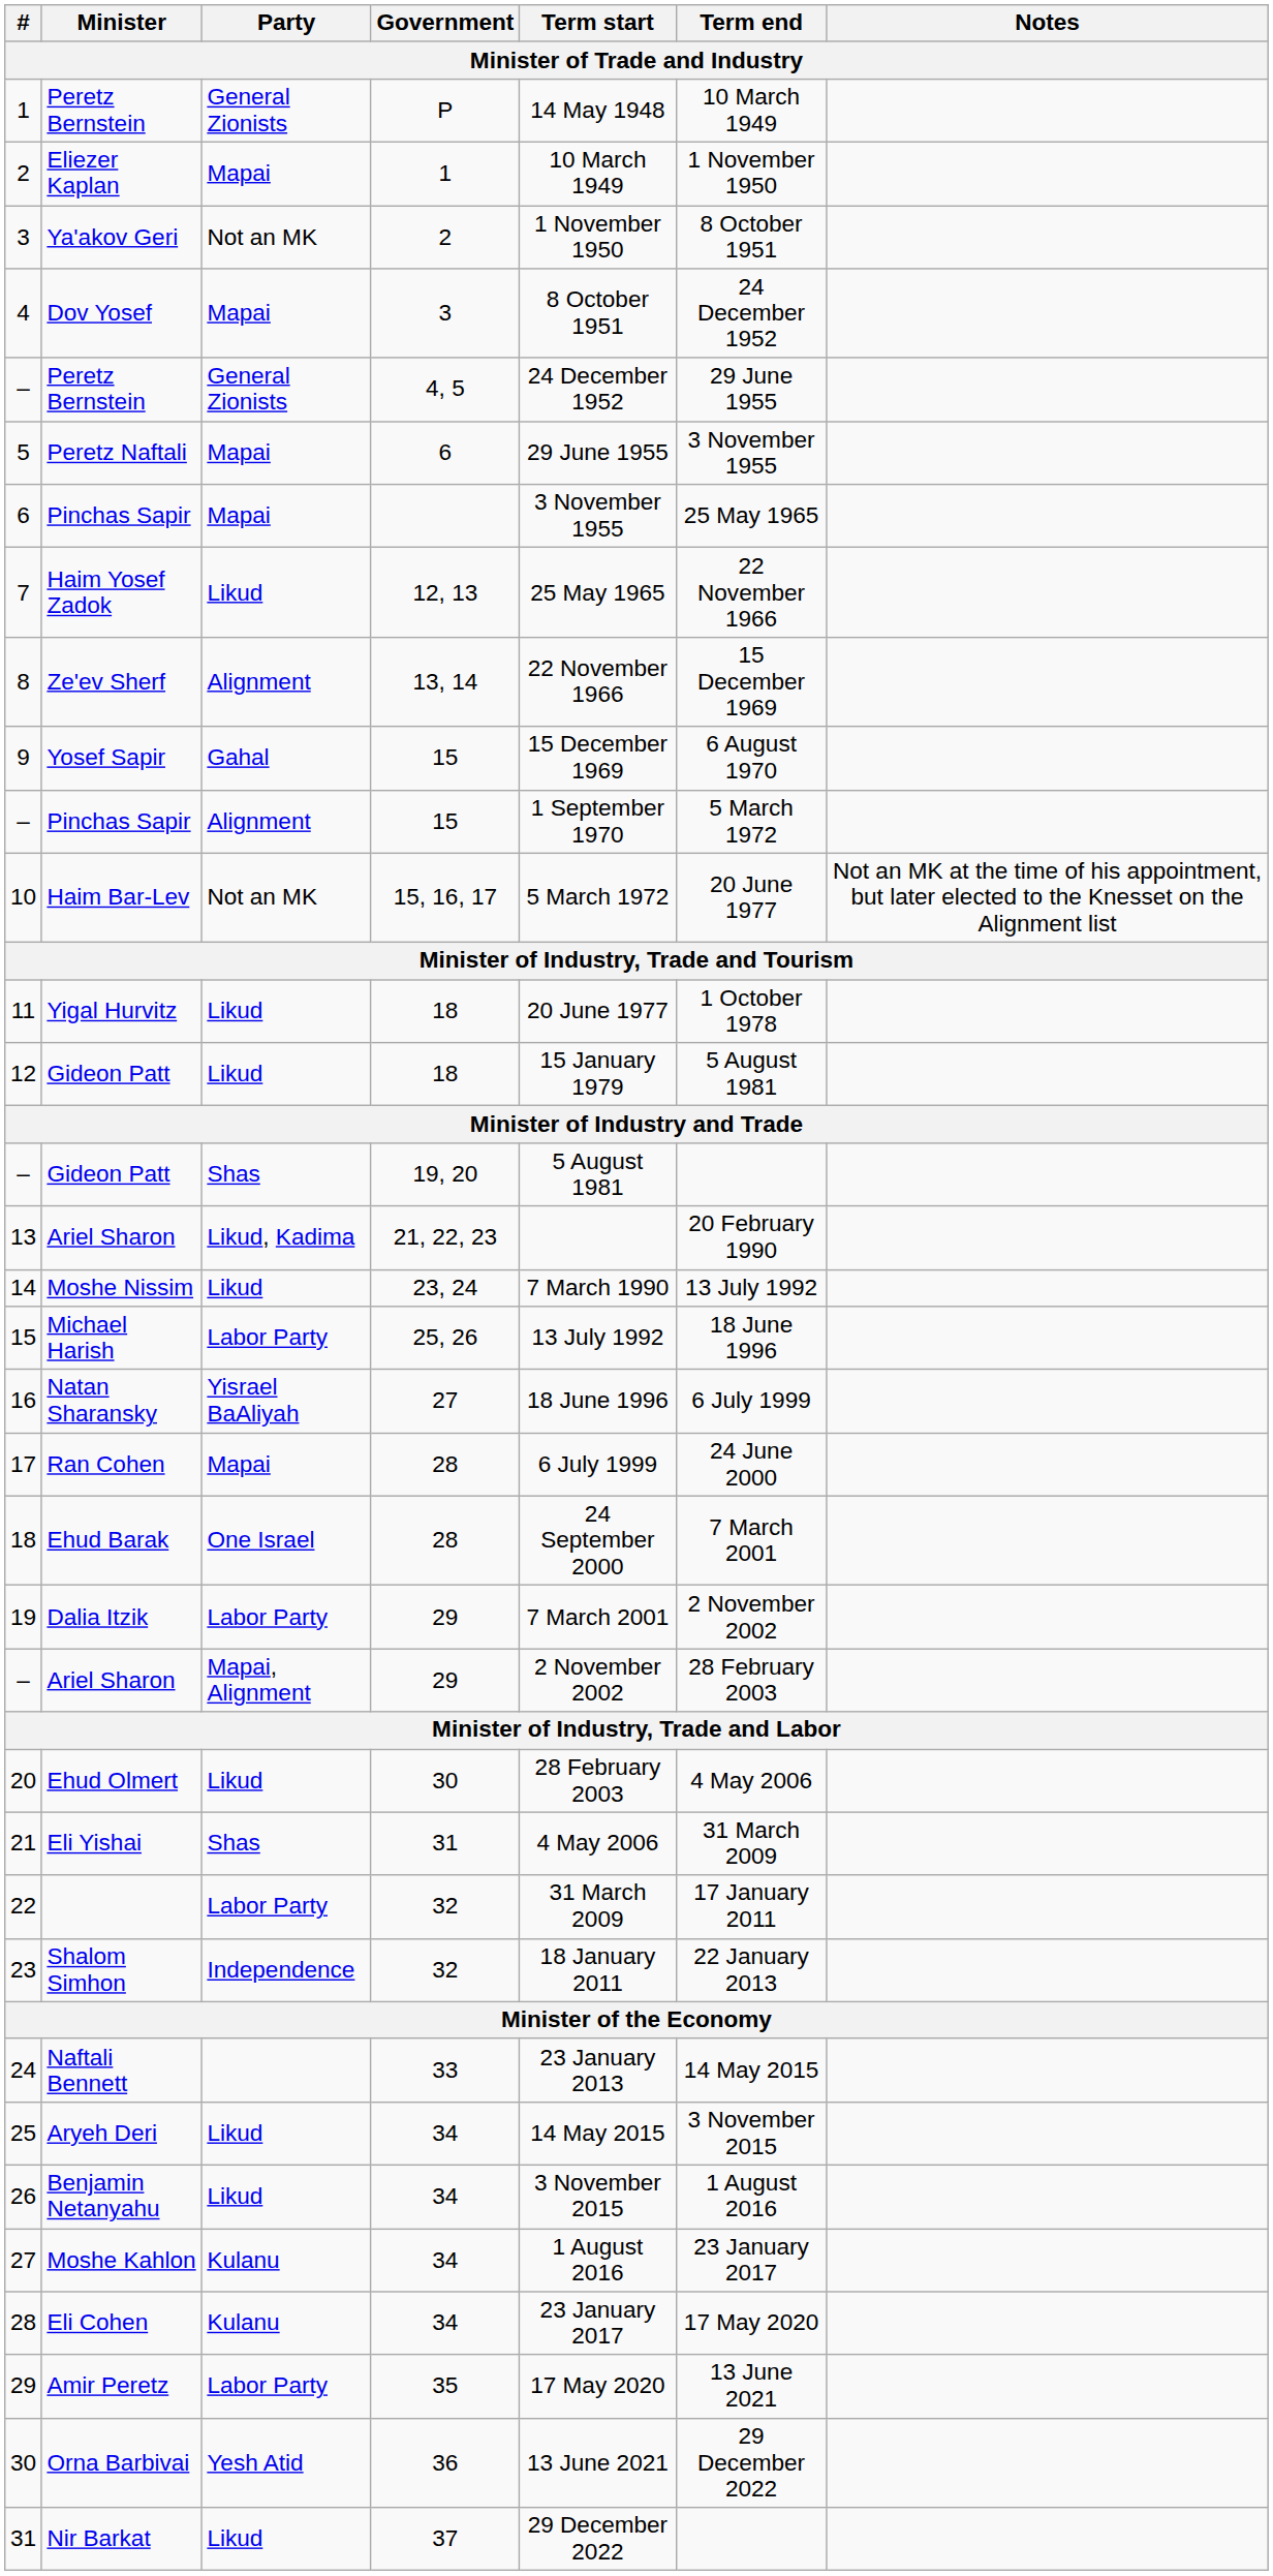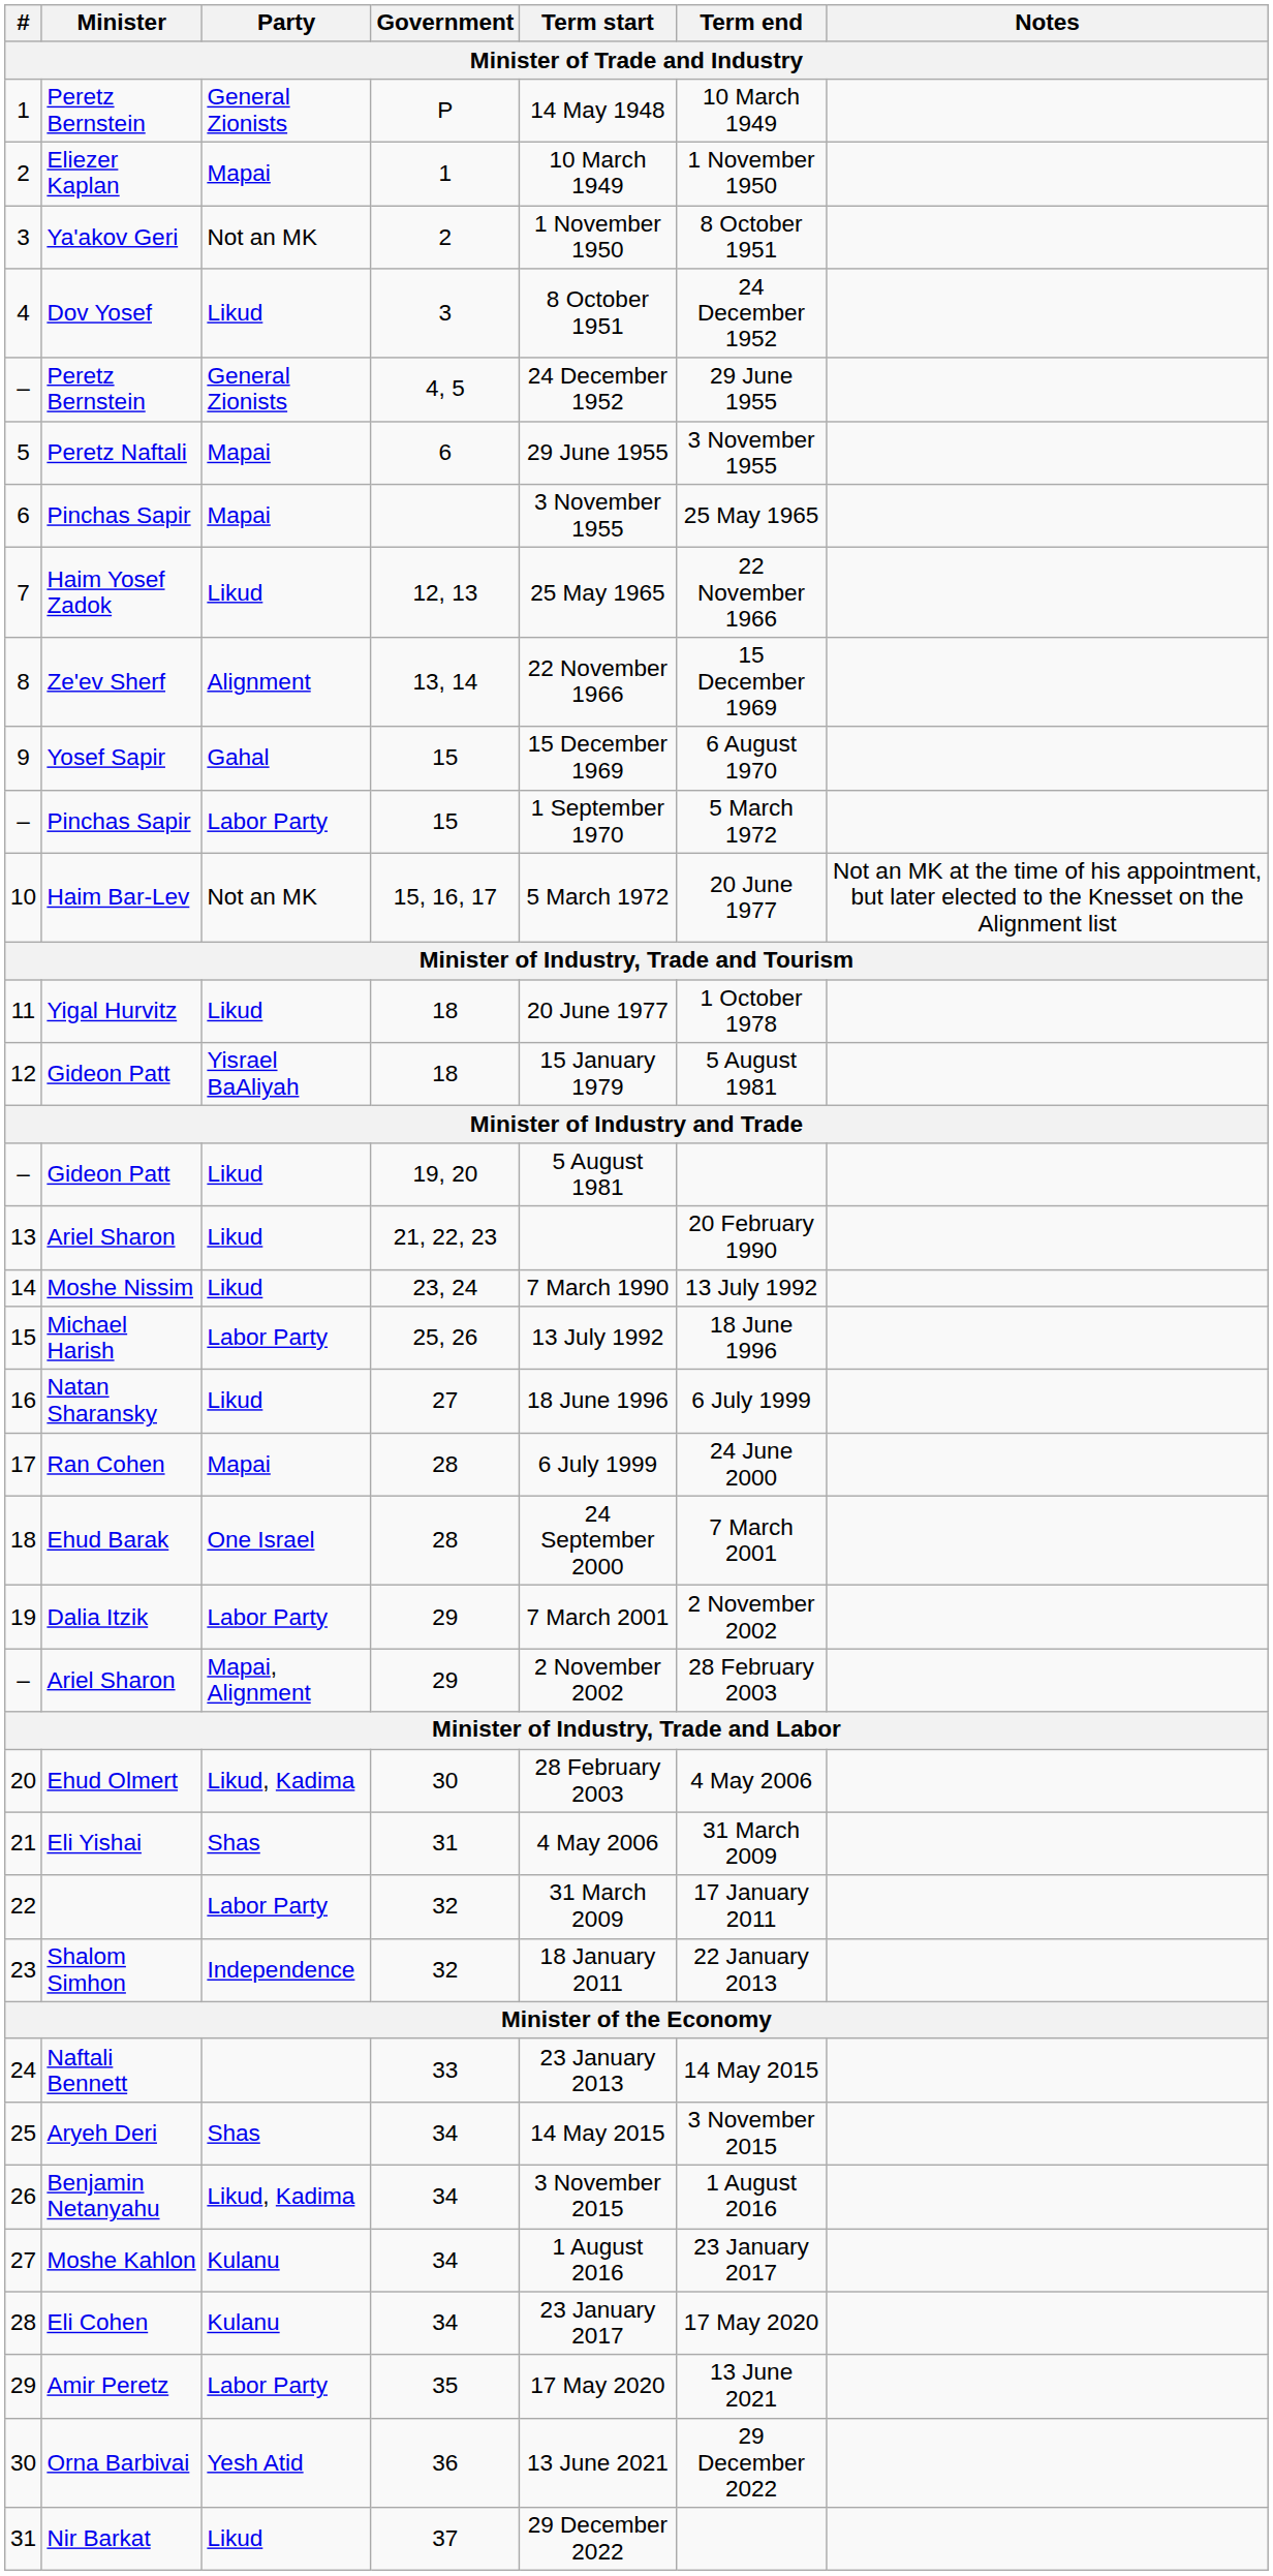 <table class=wikitable style=text-align:center>
 <tr>
 <th>#</th>
 <th>Minister</th>
 <th>Party</th>
 <th>Government</th>
 <th>Term start</th>
 <th>Term end</th>
 <th>Notes</th>
 </tr>
 <tr>
 <th colspan=7><div>Minister of Trade and Industry</div></th>
 </tr>
 <tr>
 <td>1</td>
 <td align=left><a href='#'>Peretz Bernstein</a></td>
 <td align=left><a href='#'>General Zionists</a></td>
 <td>P</td>
 <td>14 May 1948</td>
 <td>10 March 1949</td>
 <td></td>
 </tr>
 <tr>
 <td>2</td>
 <td align=left><a href='#'>Eliezer Kaplan</a></td>
 <td align=left><a href='#'>Mapai</a></td>
 <td>1</td>
 <td>10 March 1949</td>
 <td>1 November 1950</td>
 <td></td>
 </tr>
 <tr>
 <td>3</td>
 <td align=left><a href='#'>Ya'akov Geri</a></td>
 <td align=left>Not an MK</td>
 <td>2</td>
 <td>1 November 1950</td>
 <td>8 October 1951</td>
 <td></td>
 </tr>
 <tr>
 <td>4</td>
 <td align=left><a href='#'>Dov Yosef</a></td>
-<td align=left><a href='#'>Mapai</a></td>
+<td align=left><a href='#'>Likud</a></td>
 <td>3</td>
 <td>8 October 1951</td>
 <td>24 December 1952</td>
 <td></td>
 </tr>
 <tr>
 <td>–</td>
 <td align=left><a href='#'>Peretz Bernstein</a></td>
 <td align=left><a href='#'>General Zionists</a></td>
 <td>4, 5</td>
 <td>24 December 1952</td>
 <td>29 June 1955</td>
 <td></td>
 </tr>
 <tr>
 <td>5</td>
 <td align=left><a href='#'>Peretz Naftali</a></td>
 <td align=left><a href='#'>Mapai</a></td>
 <td>6</td>
 <td>29 June 1955</td>
 <td>3 November 1955</td>
 <td></td>
 </tr>
 <tr>
 <td>6</td>
 <td align=left><a href='#'>Pinchas Sapir</a></td>
 <td align=left><a href='#'>Mapai</a></td>
 <td></td>
 <td>3 November 1955</td>
 <td>25 May 1965</td>
 <td></td>
 </tr>
 <tr>
 <td>7</td>
 <td align=left><a href='#'>Haim Yosef Zadok</a></td>
 <td align=left><a href='#'>Likud</a></td>
 <td>12, 13</td>
 <td>25 May 1965</td>
 <td>22 November 1966</td>
 <td></td>
 </tr>
 <tr>
 <td>8</td>
 <td align=left><a href='#'>Ze'ev Sherf</a></td>
 <td align=left><a href='#'>Alignment</a></td>
 <td>13, 14</td>
 <td>22 November 1966</td>
 <td>15 December 1969</td>
 <td></td>
 </tr>
 <tr>
 <td>9</td>
 <td align=left><a href='#'>Yosef Sapir</a></td>
 <td align=left><a href='#'>Gahal</a></td>
 <td>15</td>
 <td>15 December 1969</td>
 <td>6 August 1970</td>
 <td></td>
 </tr>
 <tr>
 <td>–</td>
 <td align=left><a href='#'>Pinchas Sapir</a></td>
-<td align=left><a href='#'>Alignment</a></td>
+<td align=left><a href='#'>Labor Party</a></td>
 <td>15</td>
 <td>1 September 1970</td>
 <td>5 March 1972</td>
 <td></td>
 </tr>
 <tr>
 <td>10</td>
 <td align=left><a href='#'>Haim Bar-Lev</a></td>
 <td align=left>Not an MK</td>
 <td>15, 16, 17</td>
 <td>5 March 1972</td>
 <td>20 June 1977</td>
 <td>Not an MK at the time of his appointment, but later elected to the Knesset on the Alignment list</td>
 </tr>
 <tr>
 <th colspan=7><div>Minister of Industry, Trade and Tourism</div></th>
 </tr>
 <tr>
 <td>11</td>
 <td align=left><a href='#'>Yigal Hurvitz</a></td>
 <td align=left><a href='#'>Likud</a></td>
 <td>18</td>
 <td>20 June 1977</td>
 <td>1 October 1978</td>
 <td></td>
 </tr>
 <tr>
 <td>12</td>
 <td align=left><a href='#'>Gideon Patt</a></td>
-<td align=left><a href='#'>Likud</a></td>
+<td align=left><a href='#'>Yisrael BaAliyah</a></td>
 <td>18</td>
 <td>15 January 1979</td>
 <td>5 August 1981</td>
 </tr>
 <tr>
 <th colspan=7><div>Minister of Industry and Trade</div></th>
 </tr>
 <tr>
 <td>–</td>
 <td align=left><a href='#'>Gideon Patt</a></td>
-<td align=left><a href='#'>Shas</a></td>
+<td align=left><a href='#'>Likud</a></td>
 <td>19, 20</td>
 <td>5 August 1981</td>
 <td></td>
 <td></td>
 </tr>
 <tr>
 <td>13</td>
 <td align=left><a href='#'>Ariel Sharon</a></td>
-<td align=left><a href='#'>Likud</a>, <a href='#'>Kadima</a></td>
+<td align=left><a href='#'>Likud</a></td>
 <td>21, 22, 23</td>
 <td></td>
 <td>20 February 1990</td>
 <td></td>
 </tr>
 <tr>
 <td>14</td>
 <td align=left><a href='#'>Moshe Nissim</a></td>
 <td align=left><a href='#'>Likud</a></td>
 <td>23, 24</td>
 <td>7 March 1990</td>
 <td>13 July 1992</td>
 <td></td>
 </tr>
 <tr>
 <td>15</td>
 <td align=left><a href='#'>Michael Harish</a></td>
 <td align=left><a href='#'>Labor Party</a></td>
 <td>25, 26</td>
 <td>13 July 1992</td>
 <td>18 June 1996</td>
 <td></td>
 </tr>
 <tr>
 <td>16</td>
 <td align=left><a href='#'>Natan Sharansky</a></td>
-<td align=left><a href='#'>Yisrael BaAliyah</a></td>
+<td align=left><a href='#'>Likud</a></td>
 <td>27</td>
 <td>18 June 1996</td>
 <td>6 July 1999</td>
 <td></td>
 </tr>
 <tr>
 <td>17</td>
 <td align=left><a href='#'>Ran Cohen</a></td>
 <td align=left><a href='#'>Mapai</a></td>
 <td>28</td>
 <td>6 July 1999</td>
 <td>24 June 2000</td>
 <td></td>
 </tr>
 <tr>
 <td>18</td>
 <td align=left><a href='#'>Ehud Barak</a></td>
 <td align=left><a href='#'>One Israel</a></td>
 <td>28</td>
 <td>24 September 2000</td>
 <td>7 March 2001</td>
 <td></td>
 </tr>
 <tr>
 <td>19</td>
 <td align=left><a href='#'>Dalia Itzik</a></td>
 <td align=left><a href='#'>Labor Party</a></td>
 <td>29</td>
 <td>7 March 2001</td>
 <td>2 November 2002</td>
 <td></td>
 </tr>
 <tr>
 <td>–</td>
 <td align=left><a href='#'>Ariel Sharon</a></td>
 <td align=left><a href='#'>Mapai</a>, <a href='#'>Alignment</a></td>
 <td>29</td>
 <td>2 November 2002</td>
 <td>28 February 2003</td>
 <td></td>
 </tr>
 <tr>
 <th colspan=7><div>Minister of Industry, Trade and Labor</div></th>
 </tr>
 <tr>
 <td>20</td>
 <td align=left><a href='#'>Ehud Olmert</a></td>
-<td align=left><a href='#'>Likud</a></td>
+<td align=left><a href='#'>Likud</a>, <a href='#'>Kadima</a></td>
 <td>30</td>
 <td>28 February 2003</td>
 <td>4 May 2006</td>
 <td></td>
 </tr>
 <tr>
 <td>21</td>
 <td align=left><a href='#'>Eli Yishai</a></td>
 <td align=left><a href='#'>Shas</a></td>
 <td>31</td>
 <td>4 May 2006</td>
 <td>31 March 2009</td>
 <td></td>
 </tr>
 <tr>
 <td>22</td>
 <td align=left></td>
 <td align=left><a href='#'>Labor Party</a></td>
 <td>32</td>
 <td>31 March 2009</td>
 <td>17 January 2011</td>
 <td></td>
 </tr>
 <tr>
 <td>23</td>
 <td align=left><a href='#'>Shalom Simhon</a></td>
 <td align=left><a href='#'>Independence</a></td>
 <td>32</td>
 <td>18 January 2011</td>
 <td>22 January 2013</td>
 <td></td>
 </tr>
 <tr>
 <th colspan=7><div>Minister of the Economy</div></th>
 </tr>
 <tr>
 <td>24</td>
 <td align=left><a href='#'>Naftali Bennett</a></td>
 <td align=left></td>
 <td>33</td>
 <td>23 January 2013</td>
 <td>14 May 2015</td>
 <td></td>
 </tr>
 <tr>
 <td>25</td>
 <td align=left><a href='#'>Aryeh Deri</a></td>
-<td align=left><a href='#'>Likud</a></td>
+<td align=left><a href='#'>Shas</a></td>
 <td>34</td>
 <td>14 May 2015</td>
 <td>3 November 2015</td>
 <td></td>
 </tr>
 <tr>
 <td>26</td>
 <td align=left><a href='#'>Benjamin Netanyahu</a></td>
-<td align=left><a href='#'>Likud</a></td>
+<td align=left><a href='#'>Likud</a>, <a href='#'>Kadima</a></td>
 <td>34</td>
 <td>3 November 2015</td>
 <td>1 August 2016</td>
 <td></td>
 </tr>
 <tr>
 <td>27</td>
 <td align=left><a href='#'>Moshe Kahlon</a></td>
 <td align=left><a href='#'>Kulanu</a></td>
 <td>34</td>
 <td>1 August 2016</td>
 <td>23 January 2017</td>
 <td></td>
 </tr>
 <tr>
 <td>28</td>
 <td align=left><a href='#'>Eli Cohen</a></td>
 <td align=left><a href='#'>Kulanu</a></td>
 <td>34</td>
 <td>23 January 2017</td>
 <td>17 May 2020</td>
 <td></td>
 </tr>
 <tr>
 <td>29</td>
 <td align=left><a href='#'>Amir Peretz</a></td>
 <td align=left><a href='#'>Labor Party</a></td>
 <td>35</td>
 <td>17 May 2020</td>
 <td>13 June 2021</td>
 <td></td>
 </tr>
 <tr>
 <td>30</td>
 <td align=left><a href='#'>Orna Barbivai</a></td>
 <td align=left><a href='#'>Yesh Atid</a></td>
 <td>36</td>
 <td>13 June 2021</td>
 <td>29 December 2022</td>
 <td></td>
 </tr>
 <tr>
 <td>31</td>
 <td align=left><a href='#'>Nir Barkat</a></td>
 <td align=left><a href='#'>Likud</a></td>
 <td>37</td>
 <td>29 December 2022</td>
 <td></td>
 <td></td>
 </tr>
 </table>
